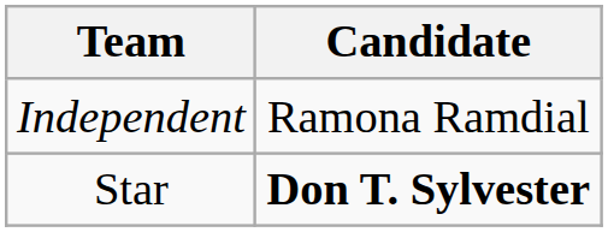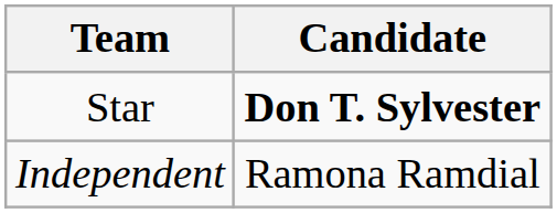 <table class="wikitable" style="text-align:center">
 <tr>
 <th>Team</th>
 <th>Candidate</th>
 </tr>
 <tr>
+<td>Star</td>
+<td><strong>Don T. Sylvester</strong></td>
+</tr>
+<tr>
 <td><em>Independent</em></td>
 <td>Ramona Ramdial</td>
 </tr>
-<tr>
-<td>Star</td>
-<td><strong>Don T. Sylvester</strong></td>
-</tr>
 </table>
